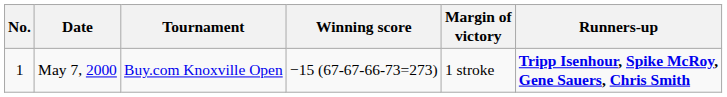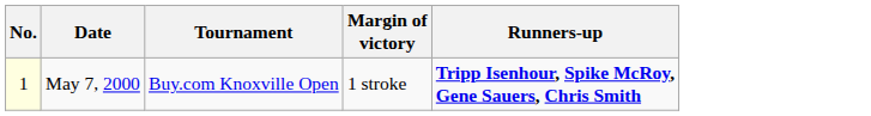 <table class="wikitable" style="font-size:95%;">
 <tr>
 <th>No.</th>
 <th>Date</th>
 <th>Tournament</th>
-<th>Winning score</th>
 <th>Margin of<br>victory</th>
 <th>Runners-up</th>
 </tr>
 <tr>
-<td align=center>1</td>
+<td align=center style="background: lightyellow;">1</td>
 <td align=right>May 7, <a href='#'>2000</a></td>
 <td><a href='#'>Buy.com Knoxville Open</a></td>
-<td>−15 (67-67-66-73=273)</td>
 <td>1 stroke</td>
 <td><strong> <a href='#'>Tripp Isenhour</a>,  <a href='#'>Spike McRoy</a>,<br> <a href='#'>Gene Sauers</a>,  <a href='#'>Chris Smith</a></strong></td>
 </tr>
 </table>
